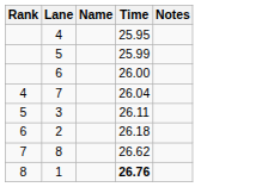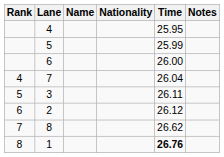 <table class="wikitable sortable" style="text-align:center">
 <tr>
 <th>Rank</th>
 <th>Lane</th>
 <th>Name</th>
+<th>Nationality</th>
 <th>Time</th>
 <th>Notes</th>
 </tr>
 <tr>
 <td></td>
 <td>4</td>
+<td align=left></td>
 <td align=left></td>
 <td>25.95</td>
 <td></td>
 </tr>
 <tr>
 <td></td>
 <td>5</td>
 <td align=left></td>
+<td align=left></td>
 <td>25.99</td>
 <td></td>
 </tr>
 <tr>
 <td></td>
 <td>6</td>
+<td align=left></td>
 <td align=left></td>
 <td>26.00</td>
 <td></td>
 </tr>
 <tr>
 <td>4</td>
 <td>7</td>
 <td align=left></td>
+<td align=left></td>
 <td>26.04</td>
 <td></td>
 </tr>
 <tr>
 <td>5</td>
 <td>3</td>
+<td align=left></td>
 <td align=left></td>
 <td>26.11</td>
 <td></td>
 </tr>
 <tr>
 <td>6</td>
 <td>2</td>
 <td align=left></td>
-<td>26.18</td>
+<td align=left></td>
+<td>26.12</td>
 <td></td>
 </tr>
 <tr>
 <td>7</td>
 <td>8</td>
+<td align=left></td>
 <td align=left></td>
 <td>26.62</td>
 <td></td>
 </tr>
 <tr>
 <td>8</td>
 <td>1</td>
 <td align=left></td>
+<td align=left></td>
 <td><strong>26.76</strong></td>
 <td></td>
 </tr>
 </table>
